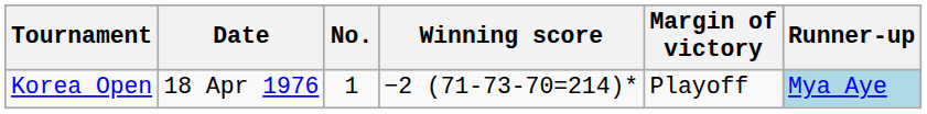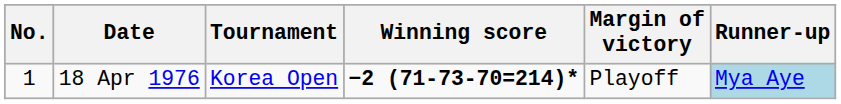 <table class="wikitable" style="font-size:95%;">
 <tr>
+<th>No.</th>
+<th>Date</th>
 <th>Tournament</th>
-<th>Date</th>
-<th>No.</th>
 <th>Winning score</th>
 <th>Margin of<br>victory</th>
 <th>Runner-up</th>
 </tr>
 <tr>
+<td align=center>1</td>
+<td align=right>18 Apr <a href='#'>1976</a></td>
 <td><a href='#'>Korea Open</a></td>
-<td align=right>18 Apr <a href='#'>1976</a></td>
-<td align=center>1</td>
-<td>−2 (71-73-70=214)*</td>
+<td><strong>−2 (71-73-70=214)*</strong></td>
 <td>Playoff</td>
 <td style="background: lightblue;"> <a href='#'>Mya Aye</a></td>
 </tr>
 </table>
